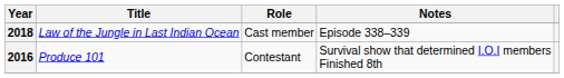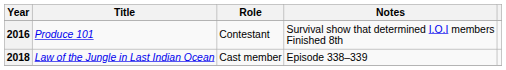 <table class="wikitable sortable plainrowheaders">
 <tr>
 <th scope="col">Year</th>
 <th scope="col">Title</th>
 <th scope="col">Role</th>
 <th scope="col">Notes</th>
 <th scope="col" class="unsortable"></th>
 </tr>
 <tr>
 </tr>
 <tr>
+<th scope="row">2016</th>
+<td><em><a href='#'>Produce 101</a></em></td>
+<td>Contestant</td>
+<td>Survival show that determined <a href='#'>I.O.I</a> members<br>Finished 8th</td>
+<td align="center"></td>
+</tr>
+<tr>
 <th scope="row">2018</th>
 <td><em><a href='#'>Law of the Jungle in Last Indian Ocean</a></em></td>
 <td>Cast member</td>
 <td>Episode 338–339</td>
 <td align="center"></td>
 </tr>
 <tr>
-<th scope="row">2016</th>
-<td><em><a href='#'>Produce 101</a></em></td>
-<td>Contestant</td>
-<td>Survival show that determined <a href='#'>I.O.I</a> members<br>Finished 8th</td>
-<td align="center"></td>
-</tr>
-<tr>
 </tr>
 </table>
